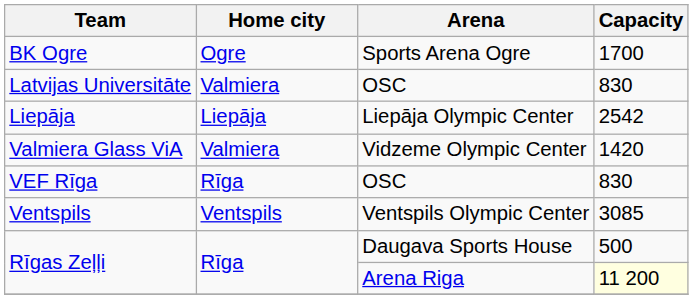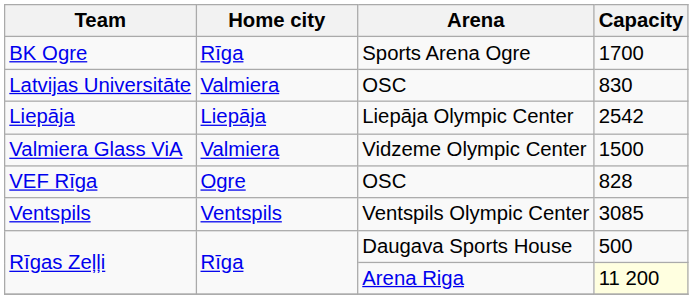 <table class="wikitable sortable">
 <tr>
 <th>Team</th>
 <th width=120>Home city</th>
 <th>Arena</th>
 <th>Capacity</th>
 </tr>
 <tr>
 <td><a href='#'>BK Ogre</a></td>
-<td><a href='#'>Ogre</a></td>
+<td><a href='#'>Rīga</a></td>
 <td>Sports Arena Ogre</td>
 <td>1700</td>
 </tr>
 <tr>
 <td><a href='#'>Latvijas Universitāte</a></td>
 <td><a href='#'>Valmiera</a></td>
 <td>OSC</td>
 <td>830</td>
 </tr>
 <tr>
 <td><a href='#'>Liepāja</a></td>
 <td><a href='#'>Liepāja</a></td>
 <td>Liepāja Olympic Center</td>
 <td>2542</td>
 </tr>
 <tr>
 <td><a href='#'>Valmiera Glass ViA</a></td>
 <td><a href='#'>Valmiera</a></td>
 <td>Vidzeme Olympic Center</td>
-<td>1420</td>
+<td>1500</td>
 </tr>
 <tr>
 <td><a href='#'>VEF Rīga</a></td>
-<td><a href='#'>Rīga</a></td>
+<td><a href='#'>Ogre</a></td>
 <td>OSC</td>
-<td>830</td>
+<td>828</td>
 </tr>
 <tr>
 <td><a href='#'>Ventspils</a></td>
 <td><a href='#'>Ventspils</a></td>
 <td>Ventspils Olympic Center</td>
 <td>3085</td>
 </tr>
 <tr>
 <td rowspan=2><a href='#'>Rīgas Zeļļi</a></td>
 <td rowspan=2><a href='#'>Rīga</a></td>
 <td>Daugava Sports House</td>
 <td>500</td>
 </tr>
 <tr>
 <td><a href='#'>Arena Riga</a></td>
 <td style="background: lightyellow;">11 200</td>
 </tr>
 <tr>
 </tr>
 </table>
